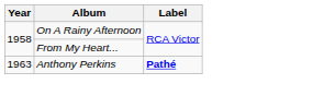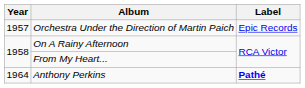 <table class="wikitable sortable">
 <tr>
 <th>Year</th>
 <th>Album</th>
 <th>Label</th>
+</tr>
+<tr>
+<td>1957</td>
+<td><em>Orchestra Under the Direction of Martin Paich</em></td>
+<td><a href='#'>Epic Records</a></td>
 </tr>
 <tr>
 <td rowspan="2">1958</td>
 <td><em>On A Rainy Afternoon</em></td>
 <td rowspan="2"><a href='#'>RCA Victor</a></td>
 </tr>
 <tr>
 <td><em>From My Heart...</em></td>
 </tr>
 <tr>
-<td>1963</td>
+<td>1964</td>
 <td><em>Anthony Perkins</em></td>
 <td><strong><a href='#'>Pathé</a></strong></td>
 </tr>
 </table>
